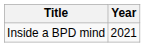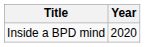 <table class="wikitable">
 <tr>
 <th>Title</th>
 <th>Year</th>
 </tr>
 <tr>
 <td>Inside a BPD mind</td>
-<td>2021</td>
+<td>2020</td>
 </tr>
 </table>
